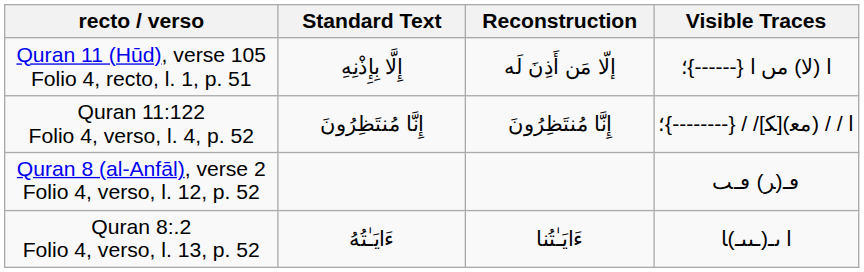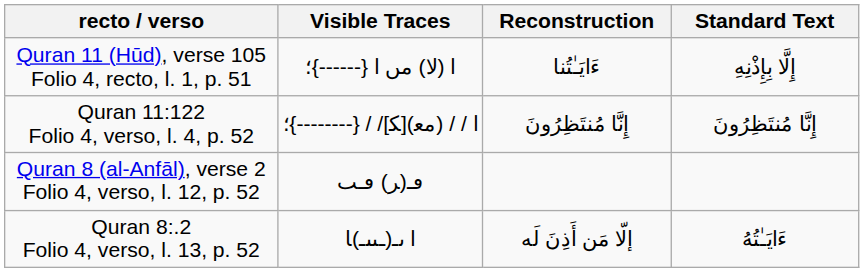 <table class="wikitable" style="text-align:center;">
 <tr>
 <th scope="col" width="32%">recto / verso</th>
+<th scope="col" width="24%">Visible Traces</th>
+<th scope="col" width="22%">Reconstruction</th>
 <th scope="col" width="22%">Standard Text</th>
-<th scope="col" width="22%">Reconstruction</th>
-<th scope="col" width="24%">Visible Traces</th>
 </tr>
 <tr>
 <td><a href='#'>Quran 11 (Hūd)</a>, verse 105 <br><span>Folio 4, recto, l. 1, p. 51</span></td>
+<td>ا (لا) مں ا {------}؛</td>
+<td>ءَايَـٰتُنا</td>
 <td>إِلَّا بِإِذْنِهِ</td>
-<td>إلّا مَن أَذِنَ لَه</td>
-<td>ا (لا) مں ا {------}؛</td>
 </tr>
 <tr>
 <td>Quran 11:122 <br><span>Folio 4, verso, l. 4, p. 52</span></td>
+<td>ا / / (ﻣﻌ)[ﮑ]/ / {--------}؛</td>
+<td>إِنَّا  مُنتَظِرُونَ</td>
 <td>إِنَّا مُنتَظِرُونَ</td>
-<td>إِنَّا  مُنتَظِرُونَ</td>
-<td>ا / / (ﻣﻌ)[ﮑ]/ / {--------}؛</td>
 </tr>
 <tr>
 <td><a href='#'>Quran 8 (al-Anfāl)</a>, verse 2 <br><span>Folio 4, verso, l. 12, p. 52</span></td>
+<td>ڡـ(ﺮ) ٯـٮ</td>
 <td></td>
 <td></td>
-<td>ڡـ(ﺮ) ٯـٮ</td>
 </tr>
 <tr>
 <td>Quran 8:.2 <br><span>Folio 4, verso, l. 13, p. 52</span></td>
+<td>ا ٮـ(ـٮٮـ)ﺎ</td>
+<td>إلّا مَن أَذِنَ لَه</td>
 <td>ءَايَـٰتُهُ</td>
-<td>ءَايَـٰتُنا</td>
-<td>ا ٮـ(ـٮٮـ)ﺎ</td>
 </tr>
 </table>
